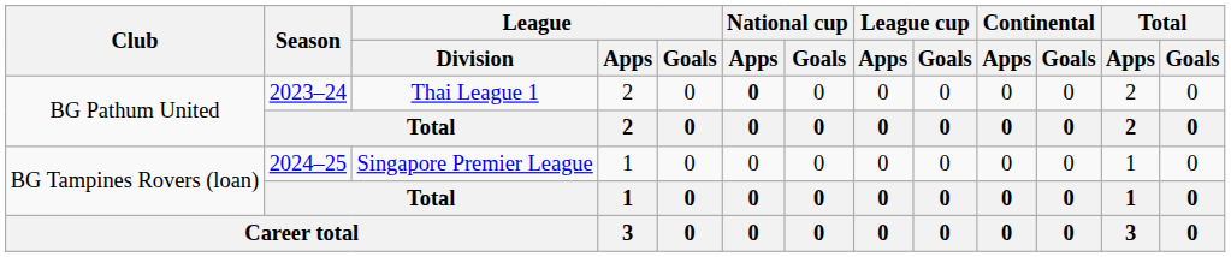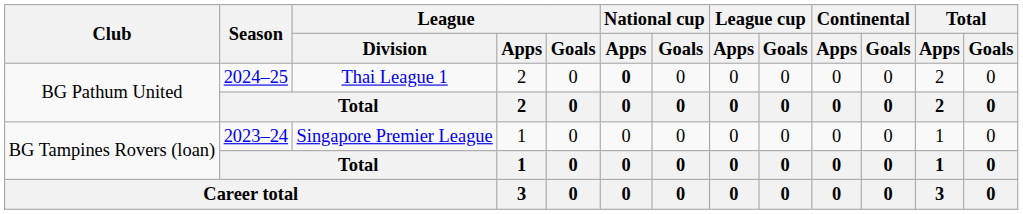 <table class=wikitable style="text-align:center">
 <tr>
 <th rowspan="2">Club</th>
 <th rowspan="2">Season</th>
 <th colspan="3">League</th>
 <th colspan="2">National cup</th>
 <th colspan="2">League cup</th>
 <th colspan="2">Continental</th>
 <th colspan="2">Total</th>
 </tr>
 <tr>
 <th>Division</th>
 <th>Apps</th>
 <th>Goals</th>
 <th>Apps</th>
 <th>Goals</th>
 <th>Apps</th>
 <th>Goals</th>
 <th>Apps</th>
 <th>Goals</th>
 <th>Apps</th>
 <th>Goals</th>
 </tr>
 <tr>
 <td rowspan="2">BG Pathum United</td>
-<td><a href='#'>2023–24</a></td>
+<td><a href='#'>2024–25</a></td>
 <td><a href='#'>Thai League 1</a></td>
 <td>2</td>
 <td>0</td>
 <td><strong>0</strong></td>
 <td>0</td>
 <td>0</td>
 <td>0</td>
 <td>0</td>
 <td>0</td>
 <td>2</td>
 <td>0</td>
 </tr>
 <tr>
 <th colspan="2">Total</th>
 <th>2</th>
 <th>0</th>
 <th>0</th>
 <th>0</th>
 <th>0</th>
 <th>0</th>
 <th>0</th>
 <th>0</th>
 <th>2</th>
 <th>0</th>
 </tr>
 <tr>
 <td rowspan="2">BG Tampines Rovers (loan)</td>
-<td><a href='#'>2024–25</a></td>
+<td><a href='#'>2023–24</a></td>
 <td><a href='#'>Singapore Premier League</a></td>
 <td>1</td>
 <td>0</td>
 <td>0</td>
 <td>0</td>
 <td>0</td>
 <td>0</td>
 <td>0</td>
 <td>0</td>
 <td>1</td>
 <td>0</td>
 </tr>
 <tr>
 <th colspan="2">Total</th>
 <th>1</th>
 <th>0</th>
 <th>0</th>
 <th>0</th>
 <th>0</th>
 <th>0</th>
 <th>0</th>
 <th>0</th>
 <th>1</th>
 <th>0</th>
 </tr>
 <tr>
 <th colspan="3">Career total</th>
 <th>3</th>
 <th>0</th>
 <th>0</th>
 <th>0</th>
 <th>0</th>
 <th>0</th>
 <th>0</th>
 <th>0</th>
 <th>3</th>
 <th>0</th>
 </tr>
 </table>
